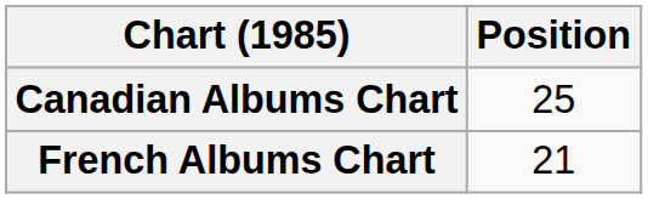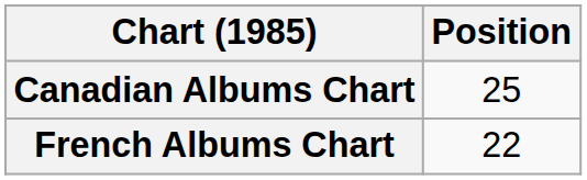 <table class="wikitable sortable plainrowheaders" style="text-align:center;">
 <tr>
 <th scope="col">Chart (1985)</th>
 <th scope="col">Position</th>
 </tr>
 <tr>
 <th scope="row">Canadian Albums Chart</th>
 <td>25</td>
 </tr>
 <tr>
 <th scope="row">French Albums Chart</th>
-<td>21</td>
+<td>22</td>
 </tr>
 </table>
